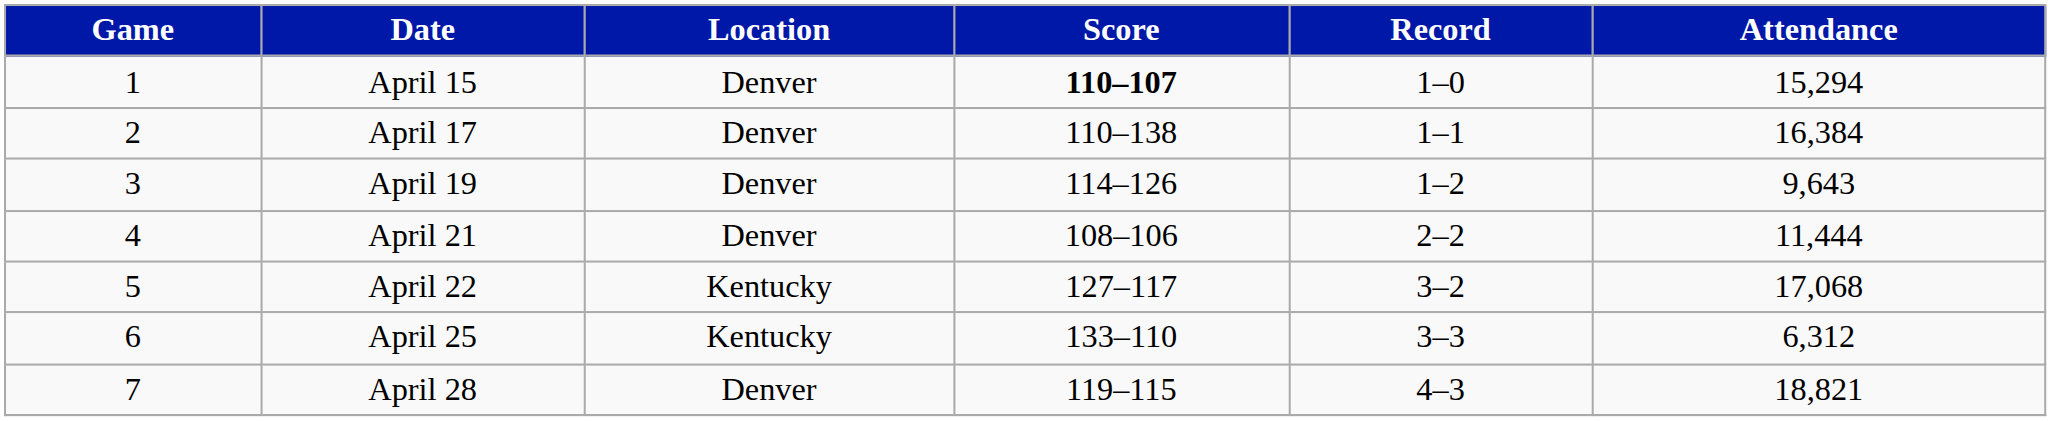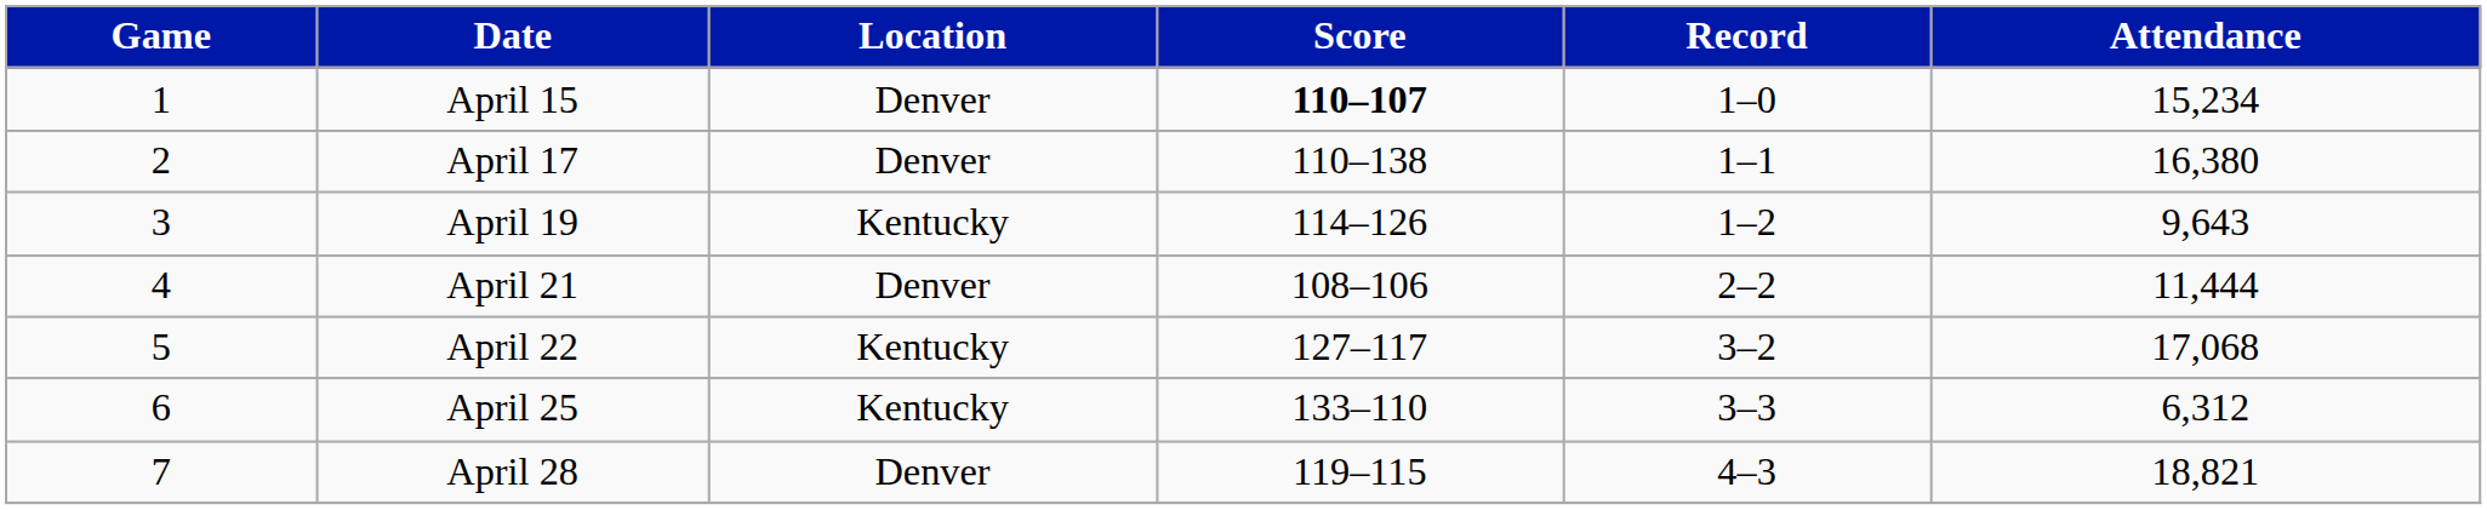 <table class="wikitable" width="80%">
 <tr align="center"  style="background:#0018A8;color:#FFFFFF;">
 <td><strong>Game</strong></td>
 <td><strong>Date</strong></td>
 <td><strong>Location</strong></td>
 <td><strong>Score</strong></td>
 <td><strong>Record</strong></td>
 <td><strong>Attendance</strong></td>
 </tr>
 <tr align="center" bgcolor="">
 <td>1</td>
 <td>April 15</td>
 <td>Denver</td>
 <td><strong>110–107</strong></td>
 <td>1–0</td>
-<td>15,294</td>
+<td>15,234</td>
 </tr>
 <tr align="center" bgcolor="">
 <td>2</td>
 <td>April 17</td>
 <td>Denver</td>
 <td>110–138</td>
 <td>1–1</td>
-<td>16,384</td>
+<td>16,380</td>
 </tr>
 <tr align="center" bgcolor="">
 <td>3</td>
 <td>April 19</td>
-<td>Denver</td>
+<td>Kentucky</td>
 <td>114–126</td>
 <td>1–2</td>
 <td>9,643</td>
 </tr>
 <tr align="center" bgcolor="">
 <td>4</td>
 <td>April 21</td>
 <td>Denver</td>
 <td>108–106</td>
 <td>2–2</td>
 <td>11,444</td>
 </tr>
 <tr align="center" bgcolor="">
 <td>5</td>
 <td>April 22</td>
 <td>Kentucky</td>
 <td>127–117</td>
 <td>3–2</td>
 <td>17,068</td>
 </tr>
 <tr align="center" bgcolor="">
 <td>6</td>
 <td>April 25</td>
 <td>Kentucky</td>
 <td>133–110</td>
 <td>3–3</td>
 <td>6,312</td>
 </tr>
 <tr align="center" bgcolor="">
 <td>7</td>
 <td>April 28</td>
 <td>Denver</td>
 <td>119–115</td>
 <td>4–3</td>
 <td>18,821</td>
 </tr>
 <tr align="center" bgcolor="">
 </tr>
 </table>
